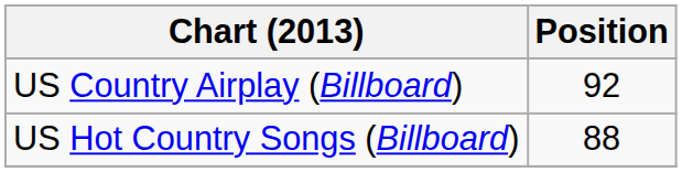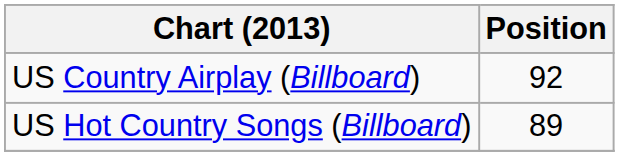 <table class="wikitable sortable">
 <tr>
 <th scope="col">Chart (2013)</th>
 <th scope="col">Position</th>
 </tr>
 <tr>
 <td>US <a href='#'>Country Airplay</a> (<em><a href='#'>Billboard</a></em>)</td>
 <td align="center">92</td>
 </tr>
 <tr>
 <td>US <a href='#'>Hot Country Songs</a> (<em><a href='#'>Billboard</a></em>)</td>
-<td align="center">88</td>
+<td align="center">89</td>
 </tr>
 <tr>
 </tr>
 </table>
